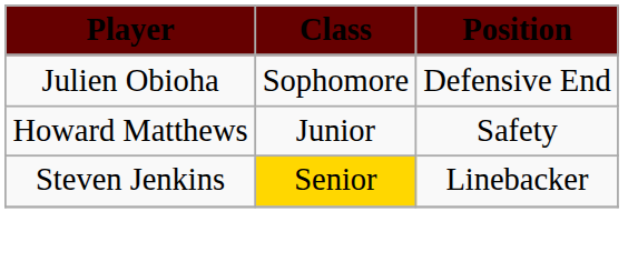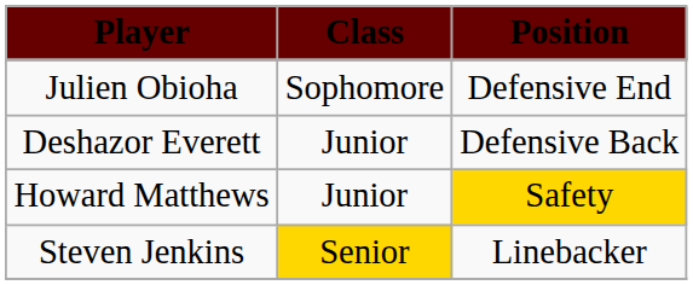 <table class="wikitable" style="text-align:center">
 <tr>
 <td bgcolor="#660000"><strong><span>Player</span></strong></td>
 <td bgcolor="#660000"><strong><span>Class</span></strong></td>
 <td bgcolor="#660000"><strong><span>Position</span></strong></td>
 </tr>
 <tr align="center">
 </tr>
 <tr>
 <td>Julien Obioha</td>
 <td align=center>Sophomore</td>
 <td>Defensive End</td>
 </tr>
 <tr>
+<td>Deshazor Everett</td>
+<td align=center>Junior</td>
+<td>Defensive Back</td>
+</tr>
+<tr>
 <td>Howard Matthews</td>
 <td align=center>Junior</td>
-<td>Safety</td>
+<td style="background: gold;">Safety</td>
 </tr>
 <tr>
 <td>Steven Jenkins</td>
 <td align=center style="background: gold;">Senior</td>
 <td>Linebacker</td>
 </tr>
 <tr>
 </tr>
 </table>
